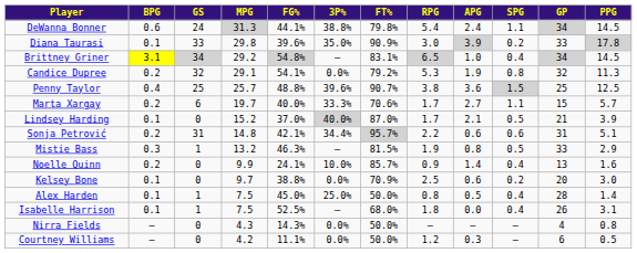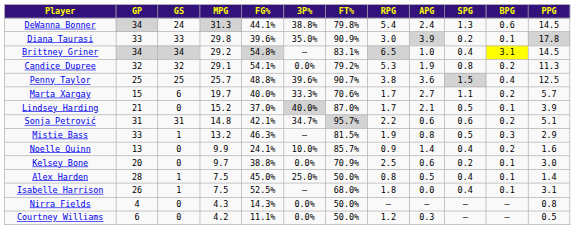 <table class="wikitable sortable" style="text-align:center;">
 <tr>
 <th style="background:#32127A; color:#FFFF00;" width="16%">Player</th>
-<th style="background:#32127A; color:#FFFF00;" width="6%">BPG</th>
+<th style="background:#32127A; color:#FFFF00;" width="6%">GP</th>
 <th style="background:#32127A; color:#FFFF00;" width="6%">GS</th>
 <th style="background:#32127A; color:#FFFF00;" width="6%">MPG</th>
 <th style="background:#32127A; color:#FFFF00;" width="6%">FG%</th>
 <th style="background:#32127A; color:#FFFF00;" width="6%">3P%</th>
 <th style="background:#32127A; color:#FFFF00;" width="6%">FT%</th>
 <th style="background:#32127A; color:#FFFF00;" width="6%">RPG</th>
 <th style="background:#32127A; color:#FFFF00;" width="5%">APG</th>
 <th style="background:#32127A; color:#FFFF00;" width="6%">SPG</th>
-<th style="background:#32127A; color:#FFFF00;" width="6%">GP</th>
+<th style="background:#32127A; color:#FFFF00;" width="6%">BPG</th>
 <th style="background:#32127A; color:#FFFF00;" width="6%">PPG</th>
 </tr>
 <tr>
 <td><a href='#'>DeWanna Bonner</a></td>
-<td>0.6</td>
+<td style="background:#D3D3D3;">34</td>
 <td>24</td>
 <td style="background:#D3D3D3;">31.3</td>
 <td>44.1%</td>
 <td>38.8%</td>
 <td>79.8%</td>
 <td>5.4</td>
 <td>2.4</td>
-<td>1.1</td>
-<td style="background:#D3D3D3;">34</td>
+<td>1.3</td>
+<td>0.6</td>
 <td>14.5</td>
 </tr>
 <tr>
 <td><a href='#'>Diana Taurasi</a></td>
-<td>0.1</td>
+<td>33</td>
 <td>33</td>
 <td>29.8</td>
 <td>39.6%</td>
 <td>35.0%</td>
 <td>90.9%</td>
 <td>3.0</td>
 <td style="background:#D3D3D3;">3.9</td>
 <td>0.2</td>
-<td>33</td>
+<td>0.1</td>
 <td style="background:#D3D3D3;">17.8</td>
 </tr>
 <tr>
 <td><a href='#'>Brittney Griner</a></td>
-<td style="background:yellow;">3.1</td>
+<td style="background:#D3D3D3;">34</td>
 <td style="background:#D3D3D3;">34</td>
 <td>29.2</td>
 <td style="background:#D3D3D3;">54.8%</td>
 <td>—</td>
 <td>83.1%</td>
 <td style="background:#D3D3D3;">6.5</td>
 <td>1.0</td>
 <td>0.4</td>
-<td style="background:#D3D3D3;">34</td>
+<td style="background:yellow;">3.1</td>
 <td>14.5</td>
 </tr>
 <tr>
 <td><a href='#'>Candice Dupree</a></td>
-<td>0.2</td>
+<td>32</td>
 <td>32</td>
 <td>29.1</td>
 <td>54.1%</td>
 <td>0.0%</td>
 <td>79.2%</td>
 <td>5.3</td>
 <td>1.9</td>
 <td>0.8</td>
-<td>32</td>
+<td>0.2</td>
 <td>11.3</td>
 </tr>
 <tr>
 <td><a href='#'>Penny Taylor</a></td>
-<td>0.4</td>
+<td>25</td>
 <td>25</td>
 <td>25.7</td>
 <td>48.8%</td>
 <td>39.6%</td>
 <td>90.7%</td>
 <td>3.8</td>
 <td>3.6</td>
 <td style="background:#D3D3D3;">1.5</td>
-<td>25</td>
+<td>0.4</td>
 <td>12.5</td>
 </tr>
 <tr>
 <td><a href='#'>Marta Xargay</a></td>
-<td>0.2</td>
+<td>15</td>
 <td>6</td>
 <td>19.7</td>
 <td>40.0%</td>
 <td>33.3%</td>
 <td>70.6%</td>
 <td>1.7</td>
 <td>2.7</td>
 <td>1.1</td>
-<td>15</td>
+<td>0.2</td>
 <td>5.7</td>
 </tr>
 <tr>
 <td><a href='#'>Lindsey Harding</a></td>
-<td>0.1</td>
+<td>21</td>
 <td>0</td>
 <td>15.2</td>
 <td>37.0%</td>
 <td style="background:#D3D3D3;">40.0%</td>
 <td>87.0%</td>
 <td>1.7</td>
 <td>2.1</td>
 <td>0.5</td>
-<td>21</td>
+<td>0.1</td>
 <td>3.9</td>
 </tr>
 <tr>
 <td><a href='#'>Sonja Petrović</a></td>
-<td>0.2</td>
+<td>31</td>
 <td>31</td>
 <td>14.8</td>
 <td>42.1%</td>
-<td>34.4%</td>
+<td>34.7%</td>
 <td style="background:#D3D3D3;">95.7%</td>
 <td>2.2</td>
 <td>0.6</td>
 <td>0.6</td>
-<td>31</td>
+<td>0.2</td>
 <td>5.1</td>
 </tr>
 <tr>
 <td><a href='#'>Mistie Bass</a></td>
-<td>0.3</td>
+<td>33</td>
 <td>1</td>
 <td>13.2</td>
 <td>46.3%</td>
 <td>—</td>
 <td>81.5%</td>
 <td>1.9</td>
 <td>0.8</td>
 <td>0.5</td>
-<td>33</td>
+<td>0.3</td>
 <td>2.9</td>
 </tr>
 <tr>
 <td><a href='#'>Noelle Quinn</a></td>
-<td>0.2</td>
+<td>13</td>
 <td>0</td>
 <td>9.9</td>
 <td>24.1%</td>
 <td>10.0%</td>
 <td>85.7%</td>
 <td>0.9</td>
 <td>1.4</td>
 <td>0.4</td>
-<td>13</td>
+<td>0.2</td>
 <td>1.6</td>
 </tr>
 <tr>
 <td><a href='#'>Kelsey Bone</a></td>
-<td>0.1</td>
+<td>20</td>
 <td>0</td>
 <td>9.7</td>
 <td>38.8%</td>
 <td>0.0%</td>
 <td>70.9%</td>
 <td>2.5</td>
 <td>0.6</td>
 <td>0.2</td>
-<td>20</td>
+<td>0.1</td>
 <td>3.0</td>
 </tr>
 <tr>
 <td><a href='#'>Alex Harden</a></td>
-<td>0.1</td>
+<td>28</td>
 <td>1</td>
 <td>7.5</td>
 <td>45.0%</td>
 <td>25.0%</td>
 <td>50.0%</td>
 <td>0.8</td>
 <td>0.5</td>
 <td>0.4</td>
-<td>28</td>
+<td>0.1</td>
 <td>1.4</td>
 </tr>
 <tr>
 <td><a href='#'>Isabelle Harrison</a></td>
-<td>0.1</td>
+<td>26</td>
 <td>1</td>
 <td>7.5</td>
 <td>52.5%</td>
 <td>—</td>
 <td>68.0%</td>
 <td>1.8</td>
 <td>0.0</td>
 <td>0.4</td>
-<td>26</td>
+<td>0.1</td>
 <td>3.1</td>
 </tr>
 <tr>
 <td><a href='#'>Nirra Fields</a></td>
-<td>—</td>
+<td>4</td>
 <td>0</td>
 <td>4.3</td>
 <td>14.3%</td>
 <td>0.0%</td>
 <td>50.0%</td>
 <td>—</td>
 <td>—</td>
 <td>—</td>
-<td>4</td>
+<td>—</td>
 <td>0.8</td>
 </tr>
 <tr>
 <td><a href='#'>Courtney Williams</a></td>
-<td>—</td>
+<td>6</td>
 <td>0</td>
 <td>4.2</td>
 <td>11.1%</td>
 <td>0.0%</td>
 <td>50.0%</td>
 <td>1.2</td>
 <td>0.3</td>
 <td>—</td>
-<td>6</td>
+<td>—</td>
 <td>0.5</td>
 </tr>
 </table>
